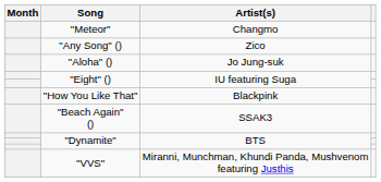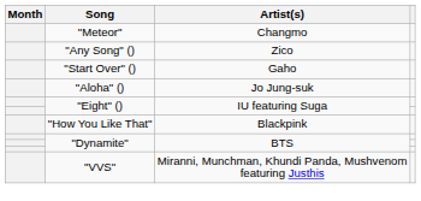 <table class="wikitable sortable plainrowheaders" style="text-align:center">
 <tr>
 <th scope="col">Month</th>
 <th scope="col">Song</th>
 <th scope="col">Artist(s)</th>
 <th scope="col" class="unsortable"></th>
 </tr>
 <tr>
 <th scope="row"></th>
 <td>"Meteor"</td>
 <td>Changmo</td>
 <td></td>
 </tr>
 <tr>
 <th scope="row"></th>
 <td>"Any Song" ()</td>
 <td>Zico</td>
+<td></td>
+</tr>
+<tr>
+<th scope="row"></th>
+<td>"Start Over" ()</td>
+<td>Gaho</td>
 <td></td>
 </tr>
 <tr>
 <th scope="row"></th>
 <td>"Aloha" ()</td>
 <td>Jo Jung-suk</td>
 <td></td>
 </tr>
 <tr>
 <th scope="row"></th>
 <td rowspan="2">"Eight" ()</td>
 <td rowspan="2">IU featuring Suga</td>
 <td></td>
 </tr>
 <tr>
 <th scope="row"></th>
 <td></td>
 </tr>
 <tr>
 <th scope="row"></th>
 <td>"How You Like That"</td>
 <td>Blackpink</td>
 <td></td>
 </tr>
 <tr>
 <th scope="row"></th>
-<td>"Beach Again"<br>()</td>
-<td>SSAK3</td>
-<td></td>
-</tr>
-<tr>
-<th scope="row"></th>
 <td rowspan="3">"Dynamite"</td>
 <td rowspan="3">BTS</td>
 <td></td>
 </tr>
 <tr>
 <th scope="row"></th>
 <td></td>
 </tr>
 <tr>
 <th scope="row"></th>
 <td></td>
 </tr>
 <tr>
 <th scope="row"></th>
 <td rowspan="3">"VVS"</td>
 <td rowspan="3">Miranni, Munchman, Khundi Panda, Mushvenom<br>featuring <a href='#'>Justhis</a></td>
 <td></td>
 </tr>
 </table>
